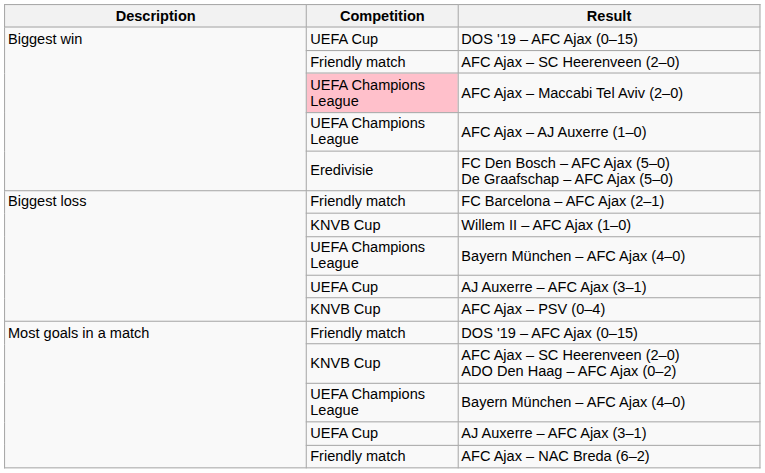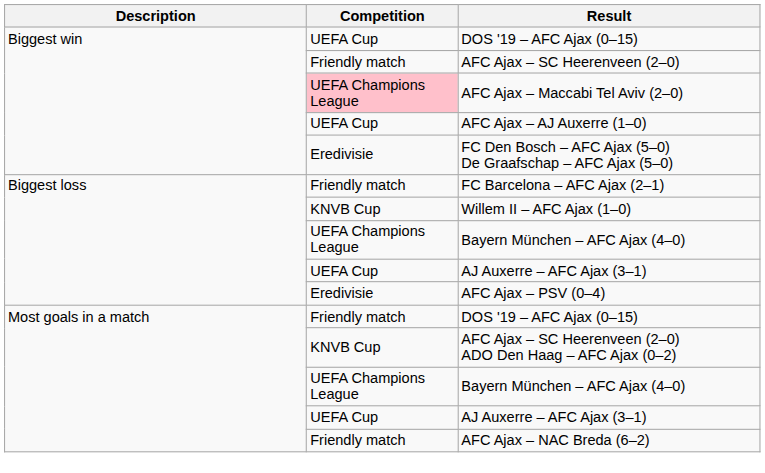 <table class="wikitable" style="width:80%; font-size:85%;">
 <tr valign=top>
 <th width=40% align=center>Description</th>
 <th width=20% align=center>Competition</th>
 <th width=40% align=center>Result</th>
 </tr>
 <tr valign=top>
 <td rowspan=5>Biggest win</td>
 <td> UEFA Cup</td>
 <td>DOS '19 – AFC Ajax (0–15)</td>
 </tr>
 <tr>
 <td> Friendly match</td>
 <td>AFC Ajax – SC Heerenveen (2–0)</td>
 </tr>
 <tr>
 <td style="background: pink;"> UEFA Champions League</td>
 <td>AFC Ajax – Maccabi Tel Aviv (2–0)</td>
 </tr>
 <tr>
-<td> UEFA Champions League</td>
+<td> UEFA Cup</td>
 <td>AFC Ajax – AJ Auxerre (1–0)</td>
 </tr>
 <tr>
 <td> Eredivisie</td>
 <td>FC Den Bosch – AFC Ajax (5–0)<br>De Graafschap – AFC Ajax (5–0)</td>
 </tr>
 <tr valign=top>
 <td rowspan=5>Biggest loss</td>
 <td> Friendly match</td>
 <td>FC Barcelona – AFC Ajax (2–1)</td>
 </tr>
 <tr>
 <td> KNVB Cup</td>
 <td>Willem II – AFC Ajax (1–0)</td>
 </tr>
 <tr>
 <td> UEFA Champions League</td>
 <td>Bayern München  – AFC Ajax (4–0)</td>
 </tr>
 <tr>
 <td> UEFA Cup</td>
 <td>AJ Auxerre  – AFC Ajax (3–1)</td>
 </tr>
 <tr>
-<td>  KNVB Cup</td>
+<td> Eredivisie</td>
 <td>AFC Ajax – PSV (0–4)</td>
 </tr>
 <tr valign=top>
 <td rowspan=5>Most goals in a match</td>
 <td> Friendly match</td>
 <td>DOS '19 – AFC Ajax (0–15)</td>
 </tr>
 <tr>
 <td> KNVB Cup</td>
 <td>AFC Ajax – SC Heerenveen (2–0)<br>ADO Den Haag – AFC Ajax (0–2)</td>
 </tr>
 <tr>
 <td> UEFA Champions League</td>
 <td>Bayern München  – AFC Ajax (4–0)</td>
 </tr>
 <tr>
 <td> UEFA Cup</td>
 <td>AJ Auxerre – AFC Ajax (3–1)</td>
 </tr>
 <tr>
 <td>  Friendly match</td>
 <td>AFC Ajax – NAC Breda (6–2)</td>
 </tr>
 </table>
